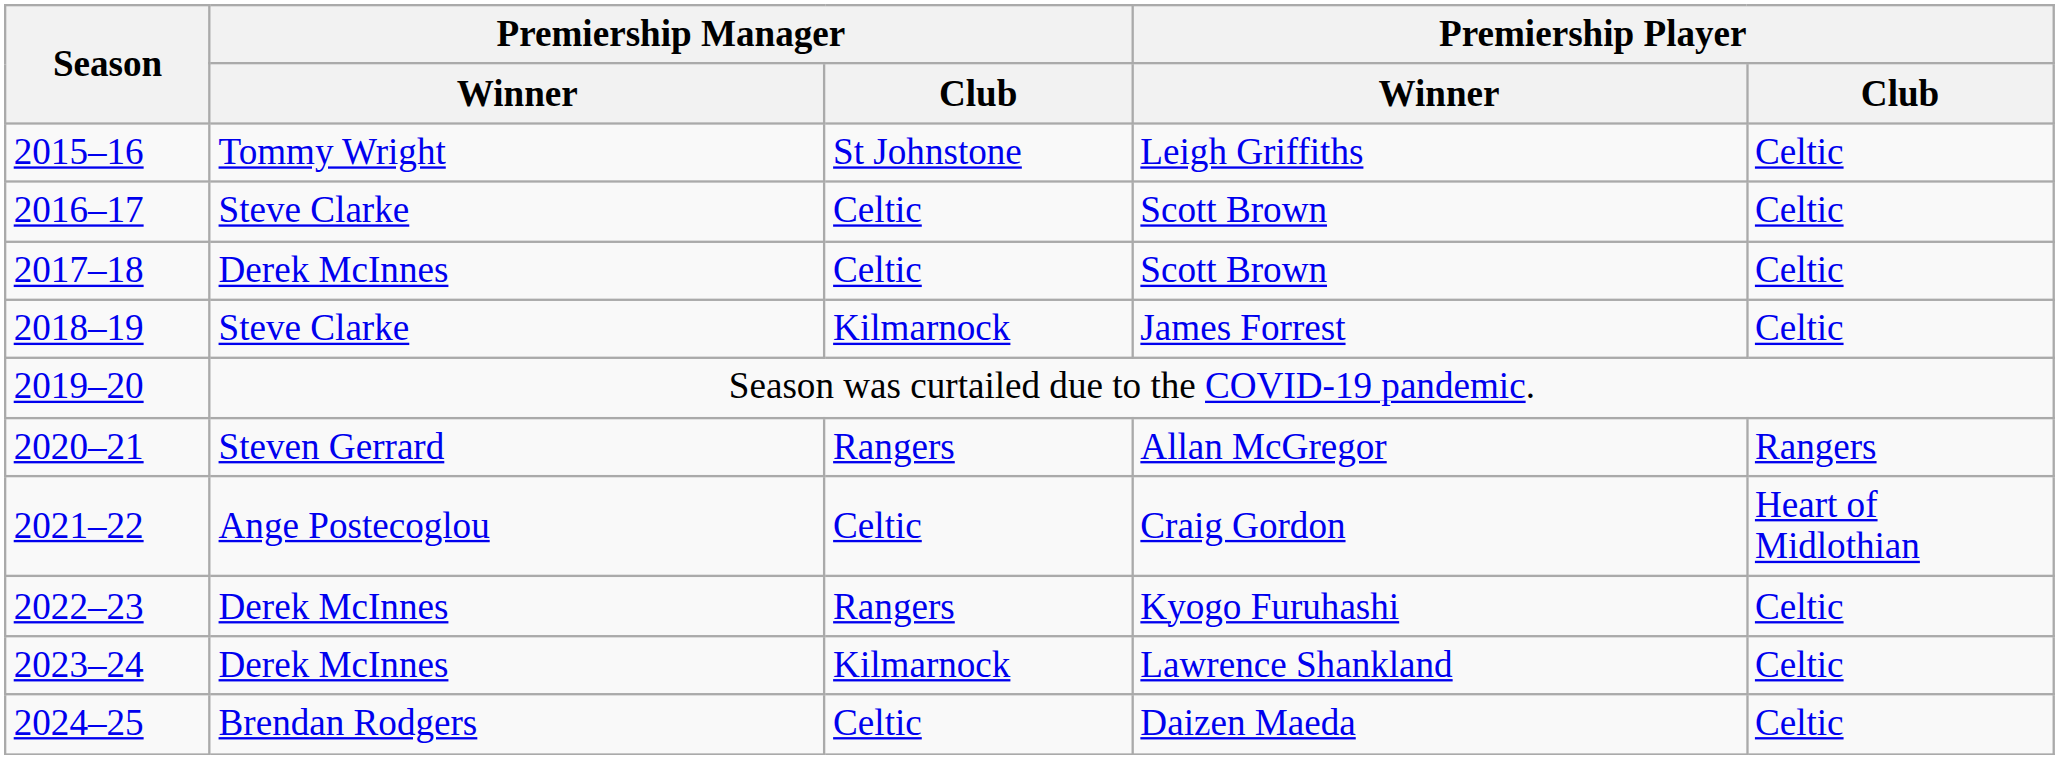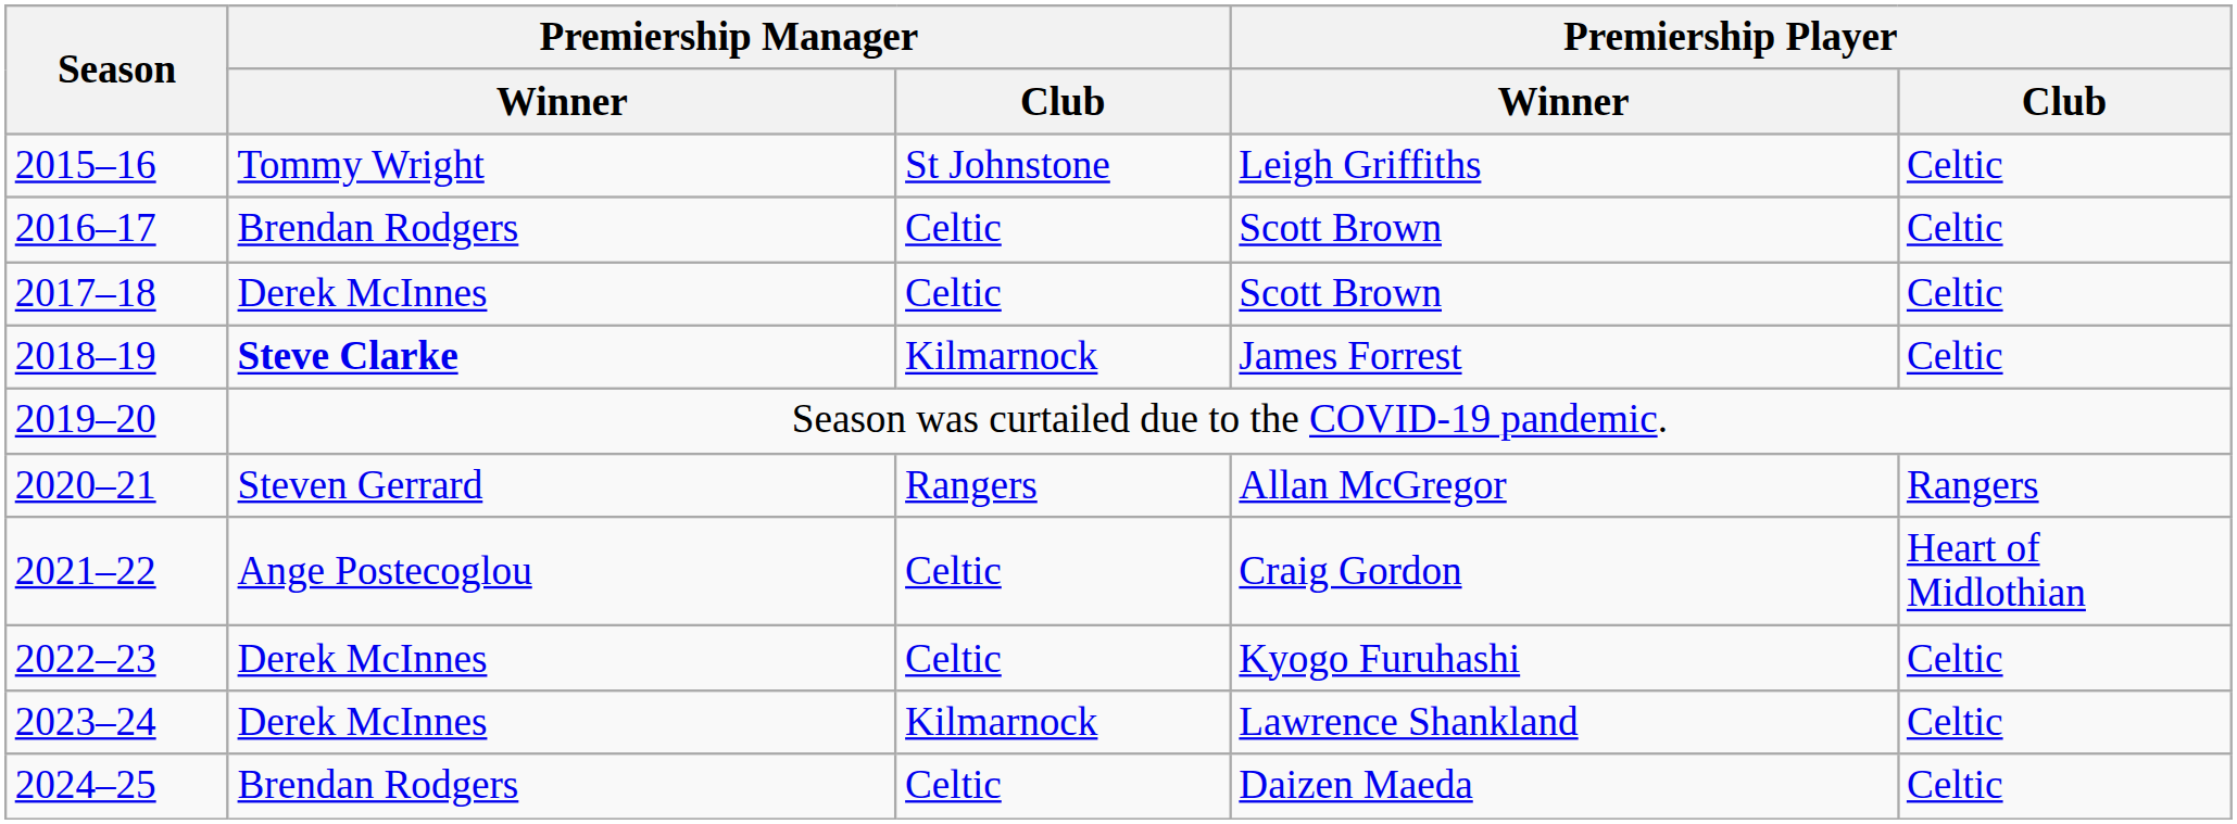 <table class="wikitable" style="text-align: left; width:100%;">
 <tr>
 <th rowspan="2" style="width:10%;">Season</th>
 <th colspan="2">Premiership Manager</th>
 <th colspan="2">Premiership Player</th>
 </tr>
 <tr>
 <th style="width:30%;">Winner</th>
 <th style="width:15%;">Club</th>
 <th style="width:30%;">Winner</th>
 <th style="width:15%;">Club</th>
 </tr>
 <tr>
 <td><a href='#'>2015–16</a></td>
 <td><a href='#'>Tommy Wright</a></td>
 <td><a href='#'>St Johnstone</a></td>
 <td><a href='#'>Leigh Griffiths</a></td>
 <td><a href='#'>Celtic</a></td>
 </tr>
 <tr>
 <td><a href='#'>2016–17</a></td>
-<td><a href='#'>Steve Clarke</a></td>
+<td><a href='#'>Brendan Rodgers</a></td>
 <td><a href='#'>Celtic</a></td>
 <td><a href='#'>Scott Brown</a></td>
 <td><a href='#'>Celtic</a></td>
 </tr>
 <tr>
 <td><a href='#'>2017–18</a></td>
 <td><a href='#'>Derek McInnes</a></td>
 <td><a href='#'>Celtic</a></td>
 <td><a href='#'>Scott Brown</a></td>
 <td><a href='#'>Celtic</a></td>
 </tr>
 <tr>
 <td><a href='#'>2018–19</a></td>
-<td><a href='#'>Steve Clarke</a></td>
+<td><strong><a href='#'>Steve Clarke</a></strong></td>
 <td><a href='#'>Kilmarnock</a></td>
 <td><a href='#'>James Forrest</a></td>
 <td><a href='#'>Celtic</a></td>
 </tr>
 <tr>
 <td><a href='#'>2019–20</a></td>
 <td align="center" colspan="4">Season was curtailed due to the <a href='#'>COVID-19 pandemic</a>.</td>
 </tr>
 <tr>
 <td><a href='#'>2020–21</a></td>
 <td><a href='#'>Steven Gerrard</a></td>
 <td><a href='#'>Rangers</a></td>
 <td><a href='#'>Allan McGregor</a></td>
 <td><a href='#'>Rangers</a></td>
 </tr>
 <tr>
 <td><a href='#'>2021–22</a></td>
 <td><a href='#'>Ange Postecoglou</a></td>
 <td><a href='#'>Celtic</a></td>
 <td><a href='#'>Craig Gordon</a></td>
 <td><a href='#'>Heart of Midlothian</a></td>
 </tr>
 <tr>
 <td><a href='#'>2022–23</a></td>
 <td><a href='#'>Derek McInnes</a></td>
-<td><a href='#'>Rangers</a></td>
+<td><a href='#'>Celtic</a></td>
 <td><a href='#'>Kyogo Furuhashi</a></td>
 <td><a href='#'>Celtic</a></td>
 </tr>
 <tr>
 <td><a href='#'>2023–24</a></td>
 <td><a href='#'>Derek McInnes</a></td>
 <td><a href='#'>Kilmarnock</a></td>
 <td><a href='#'>Lawrence Shankland</a></td>
 <td><a href='#'>Celtic</a></td>
 </tr>
 <tr>
 <td><a href='#'>2024–25</a></td>
 <td><a href='#'>Brendan Rodgers</a></td>
 <td><a href='#'>Celtic</a></td>
 <td><a href='#'>Daizen Maeda</a></td>
 <td><a href='#'>Celtic</a></td>
 </tr>
 </table>
